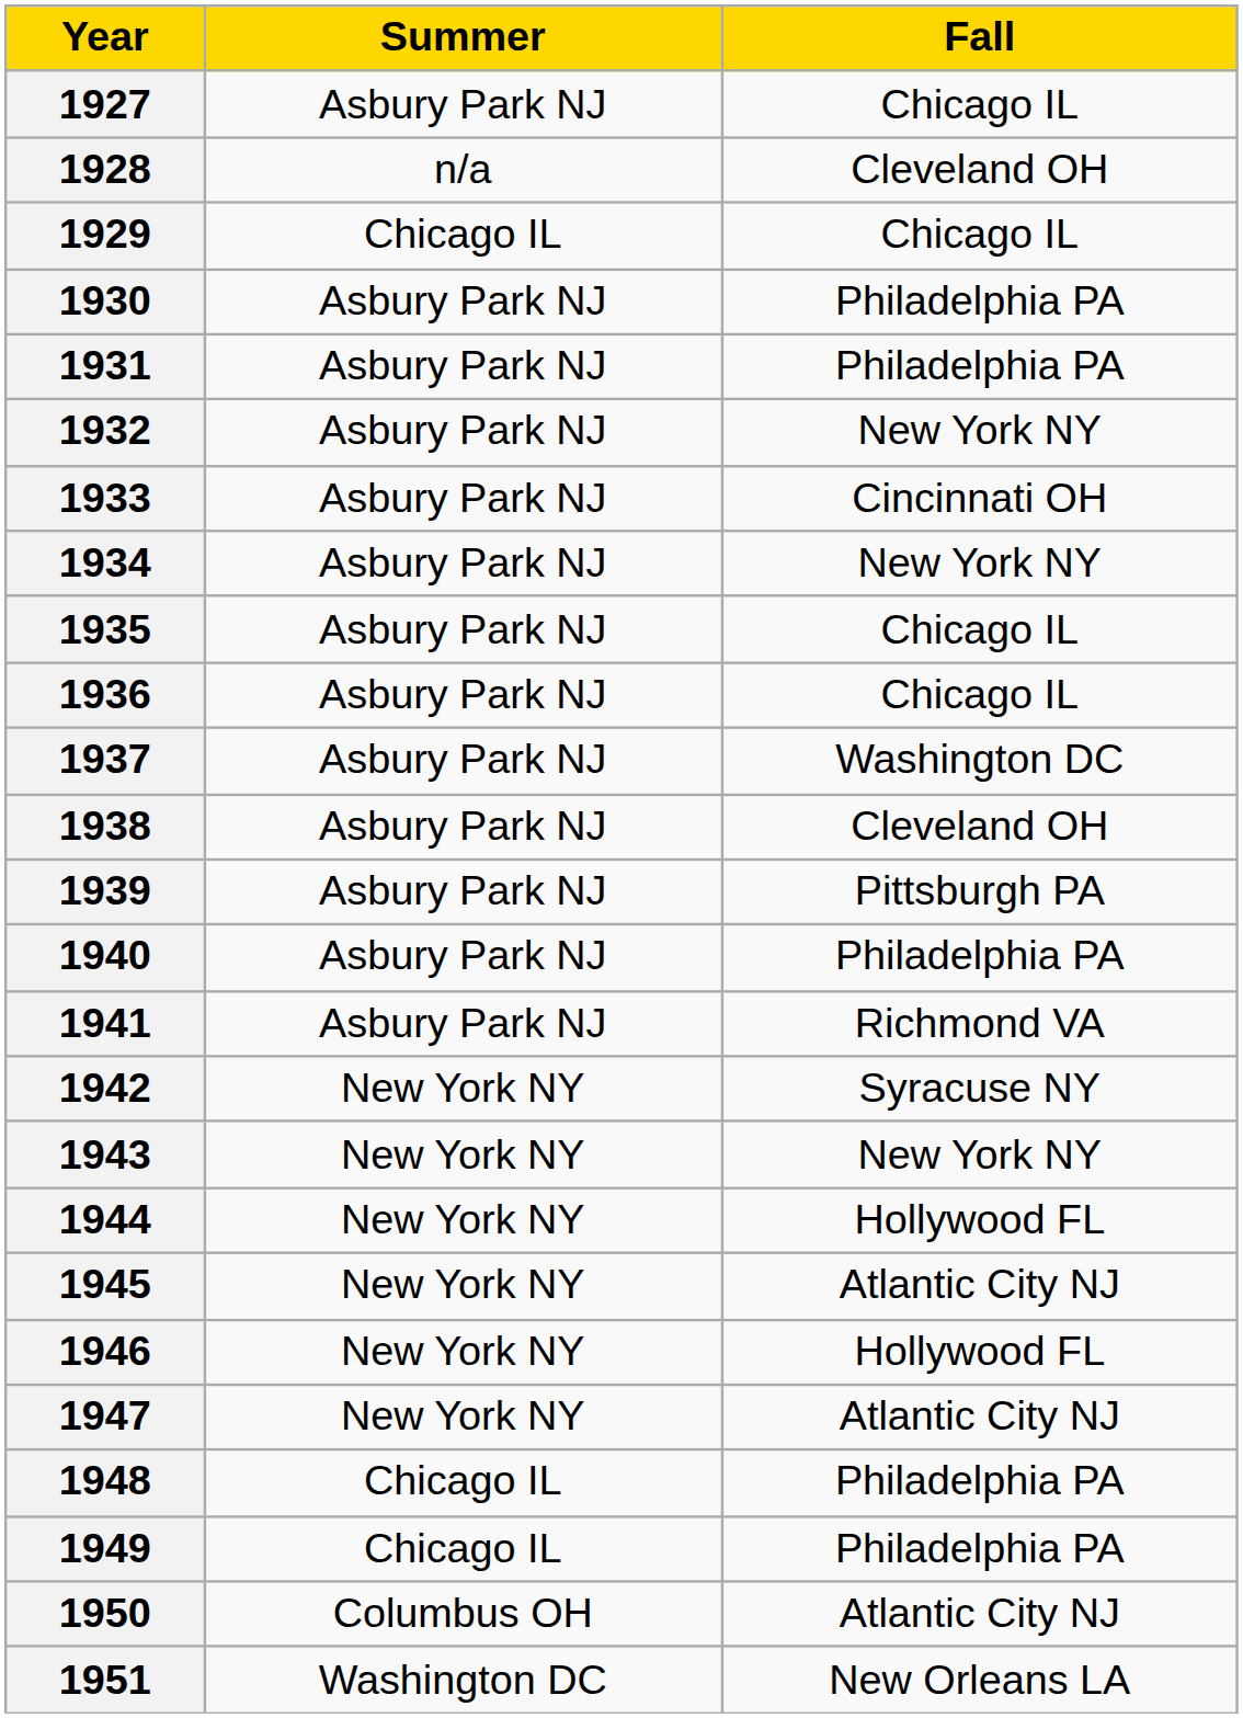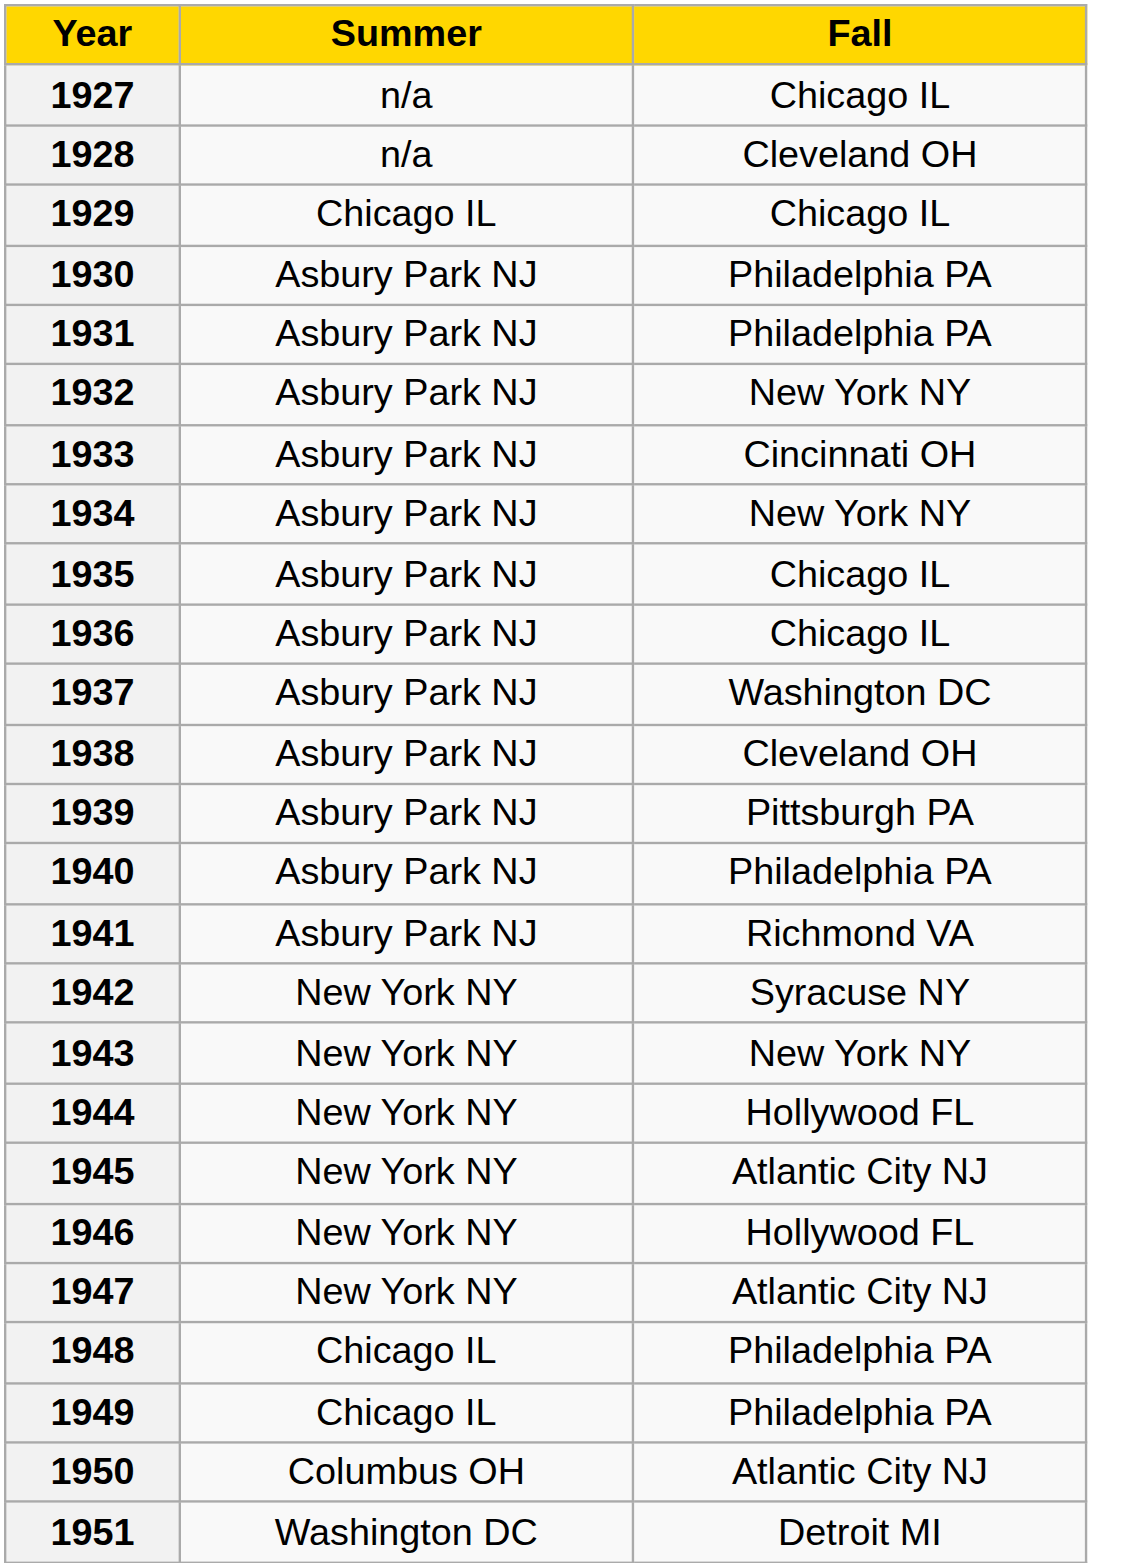 <table class="sortable wikitable" style="text-align:center;">
 <tr>
 <th style="background:gold; color:black; width:10%; text-align:center">Year</th>
 <th style="background:gold; color:black; width:26%">Summer</th>
 <th style="background:gold; color:black; width:26%">Fall</th>
 </tr>
 <tr>
 <th>1927</th>
-<td>Asbury Park NJ</td>
+<td>n/a</td>
 <td>Chicago IL</td>
 </tr>
 <tr>
 <th>1928</th>
 <td>n/a</td>
 <td>Cleveland OH</td>
 </tr>
 <tr>
 <th>1929</th>
 <td>Chicago IL</td>
 <td>Chicago IL</td>
 </tr>
 <tr>
 <th>1930</th>
 <td>Asbury Park NJ</td>
 <td>Philadelphia PA</td>
 </tr>
 <tr>
 <th>1931</th>
 <td>Asbury Park NJ</td>
 <td>Philadelphia PA</td>
 </tr>
 <tr>
 <th>1932</th>
 <td>Asbury Park NJ</td>
 <td>New York NY</td>
 </tr>
 <tr>
 <th>1933</th>
 <td>Asbury Park NJ</td>
 <td>Cincinnati OH</td>
 </tr>
 <tr>
 <th>1934</th>
 <td>Asbury Park NJ</td>
 <td>New York NY</td>
 </tr>
 <tr>
 <th>1935</th>
 <td>Asbury Park NJ</td>
 <td>Chicago IL</td>
 </tr>
 <tr>
 <th>1936</th>
 <td>Asbury Park NJ</td>
 <td>Chicago IL</td>
 </tr>
 <tr>
 <th>1937</th>
 <td>Asbury Park NJ</td>
 <td>Washington DC</td>
 </tr>
 <tr>
 <th>1938</th>
 <td>Asbury Park NJ</td>
 <td>Cleveland OH</td>
 </tr>
 <tr>
 <th>1939</th>
 <td>Asbury Park NJ</td>
 <td>Pittsburgh PA</td>
 </tr>
 <tr>
 <th>1940</th>
 <td>Asbury Park NJ</td>
 <td>Philadelphia PA</td>
 </tr>
 <tr>
 <th>1941</th>
 <td>Asbury Park NJ</td>
 <td>Richmond VA</td>
 </tr>
 <tr>
 <th>1942</th>
 <td>New York NY</td>
 <td>Syracuse NY</td>
 </tr>
 <tr>
 <th>1943</th>
 <td>New York NY</td>
 <td>New York NY</td>
 </tr>
 <tr>
 <th>1944</th>
 <td>New York NY</td>
 <td>Hollywood FL</td>
 </tr>
 <tr>
 <th>1945</th>
 <td>New York NY</td>
 <td>Atlantic City NJ</td>
 </tr>
 <tr>
 <th>1946</th>
 <td>New York NY</td>
 <td>Hollywood FL</td>
 </tr>
 <tr>
 <th>1947</th>
 <td>New York NY</td>
 <td>Atlantic City NJ</td>
 </tr>
 <tr>
 <th>1948</th>
 <td>Chicago IL</td>
 <td>Philadelphia PA</td>
 </tr>
 <tr>
 <th>1949</th>
 <td>Chicago IL</td>
 <td>Philadelphia PA</td>
 </tr>
 <tr>
 <th>1950</th>
 <td>Columbus OH</td>
 <td>Atlantic City NJ</td>
 </tr>
 <tr>
 <th>1951</th>
 <td>Washington DC</td>
-<td>New Orleans LA</td>
+<td>Detroit MI</td>
 </tr>
 </table>
